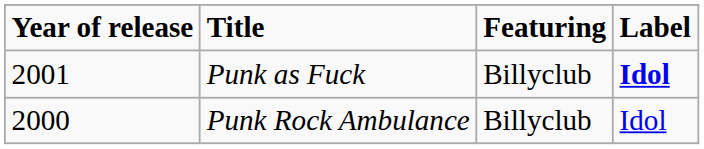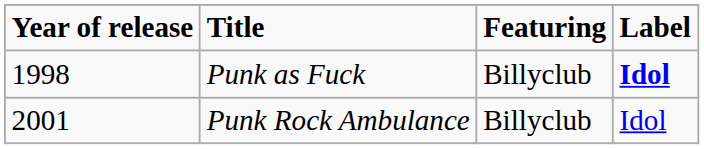 <table class="wikitable">
 <tr>
 <td><strong>Year of release</strong></td>
 <td><strong>Title</strong></td>
 <td><strong>Featuring</strong></td>
 <td><strong>Label</strong></td>
 </tr>
 <tr>
-<td>2001</td>
+<td>1998</td>
 <td><em>Punk as Fuck</em></td>
 <td>Billyclub</td>
 <td><strong><a href='#'>Idol</a></strong></td>
 </tr>
 <tr>
-<td>2000</td>
+<td>2001</td>
 <td><em>Punk Rock Ambulance</em></td>
 <td>Billyclub</td>
 <td><a href='#'>Idol</a></td>
 </tr>
 </table>
